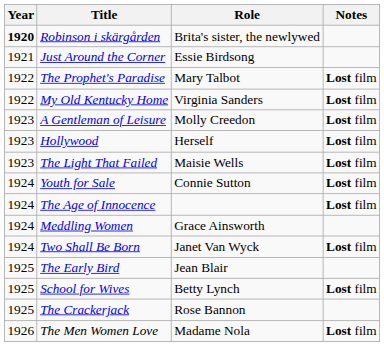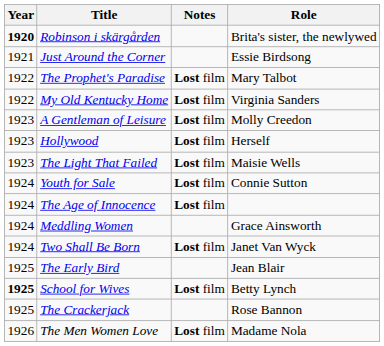 <table class="wikitable">
 <tr>
 <th>Year</th>
 <th>Title</th>
+<th>Notes</th>
 <th>Role</th>
-<th>Notes</th>
 </tr>
 <tr>
 <td><strong>1920</strong></td>
 <td><em><a href='#'>Robinson i skärgården</a></em></td>
+<td></td>
 <td>Brita's sister, the newlywed</td>
-<td></td>
 </tr>
 <tr>
 <td>1921</td>
 <td><em><a href='#'>Just Around the Corner</a></em></td>
+<td></td>
 <td>Essie Birdsong</td>
-<td></td>
 </tr>
 <tr>
 <td>1922</td>
 <td><em><a href='#'>The Prophet's Paradise</a></em></td>
+<td><strong>Lost</strong> film</td>
 <td>Mary Talbot</td>
-<td><strong>Lost</strong> film</td>
 </tr>
 <tr>
 <td>1922</td>
 <td><em><a href='#'>My Old Kentucky Home</a></em></td>
+<td><strong>Lost</strong> film</td>
 <td>Virginia Sanders</td>
-<td><strong>Lost</strong> film</td>
 </tr>
 <tr>
 <td>1923</td>
 <td><em><a href='#'>A Gentleman of Leisure</a></em></td>
+<td><strong>Lost</strong> film</td>
 <td>Molly Creedon</td>
-<td><strong>Lost</strong> film</td>
 </tr>
 <tr>
 <td>1923</td>
 <td><em><a href='#'>Hollywood</a></em></td>
+<td><strong>Lost</strong> film</td>
 <td>Herself</td>
-<td><strong>Lost</strong> film</td>
 </tr>
 <tr>
 <td>1923</td>
 <td><em><a href='#'>The Light That Failed</a></em></td>
+<td><strong>Lost</strong> film</td>
 <td>Maisie Wells</td>
-<td><strong>Lost</strong> film</td>
 </tr>
 <tr>
 <td>1924</td>
 <td><em><a href='#'>Youth for Sale</a></em></td>
+<td><strong>Lost</strong> film</td>
 <td>Connie Sutton</td>
-<td><strong>Lost</strong> film</td>
 </tr>
 <tr>
 <td>1924</td>
 <td><em><a href='#'>The Age of Innocence</a></em></td>
+<td><strong>Lost</strong> film</td>
 <td></td>
-<td><strong>Lost</strong> film</td>
 </tr>
 <tr>
 <td>1924</td>
 <td><em><a href='#'>Meddling Women</a></em></td>
+<td></td>
 <td>Grace Ainsworth</td>
-<td></td>
 </tr>
 <tr>
 <td>1924</td>
 <td><em><a href='#'>Two Shall Be Born</a></em></td>
+<td><strong>Lost</strong> film</td>
 <td>Janet Van Wyck</td>
-<td><strong>Lost</strong> film</td>
 </tr>
 <tr>
 <td>1925</td>
 <td><em><a href='#'>The Early Bird</a></em></td>
+<td></td>
 <td>Jean Blair</td>
-<td></td>
 </tr>
 <tr>
-<td>1925</td>
+<td><strong>1925</strong></td>
 <td><em><a href='#'>School for Wives</a></em></td>
+<td><strong>Lost</strong> film</td>
 <td>Betty Lynch</td>
-<td><strong>Lost</strong> film</td>
 </tr>
 <tr>
 <td>1925</td>
 <td><em><a href='#'>The Crackerjack</a></em></td>
+<td></td>
 <td>Rose Bannon</td>
-<td></td>
 </tr>
 <tr>
 <td>1926</td>
 <td><em>The Men Women Love</em></td>
+<td><strong>Lost</strong> film</td>
 <td>Madame Nola</td>
-<td><strong>Lost</strong> film</td>
 </tr>
 </table>
